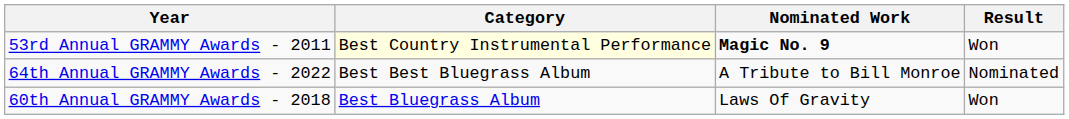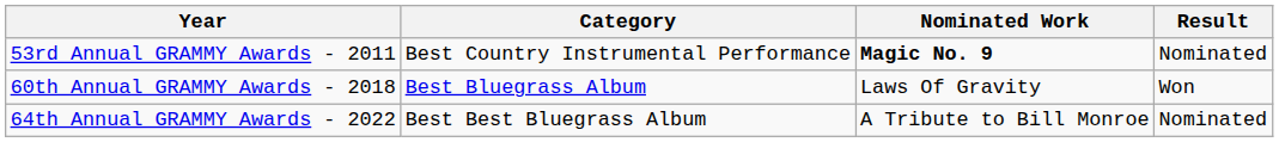 <table class="wikitable">
 <tr>
 <th>Year</th>
 <th>Category</th>
 <th>Nominated Work</th>
 <th>Result</th>
 </tr>
 <tr>
 <td><a href='#'>53rd Annual GRAMMY Awards</a> - 2011</td>
-<td style="background: lightyellow;">Best Country Instrumental Performance</td>
+<td>Best Country Instrumental Performance</td>
 <td><strong>Magic No. 9</strong></td>
+<td>Nominated</td>
+</tr>
+<tr>
+<td><a href='#'>60th Annual GRAMMY Awards</a> - 2018</td>
+<td><a href='#'>Best Bluegrass Album</a></td>
+<td>Laws Of Gravity</td>
 <td>Won</td>
 </tr>
 <tr>
 <td><a href='#'>64th Annual GRAMMY Awards</a> - 2022</td>
 <td>Best Best Bluegrass Album</td>
 <td>A Tribute to Bill Monroe</td>
 <td>Nominated</td>
 </tr>
-<tr>
-<td><a href='#'>60th Annual GRAMMY Awards</a> - 2018</td>
-<td><a href='#'>Best Bluegrass Album</a></td>
-<td>Laws Of Gravity</td>
-<td>Won</td>
-</tr>
 </table>
